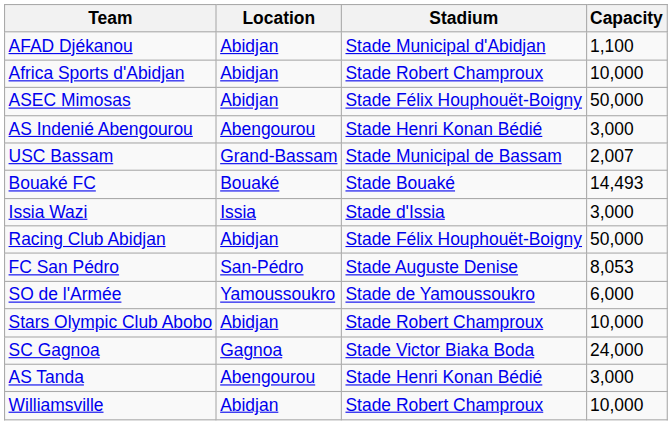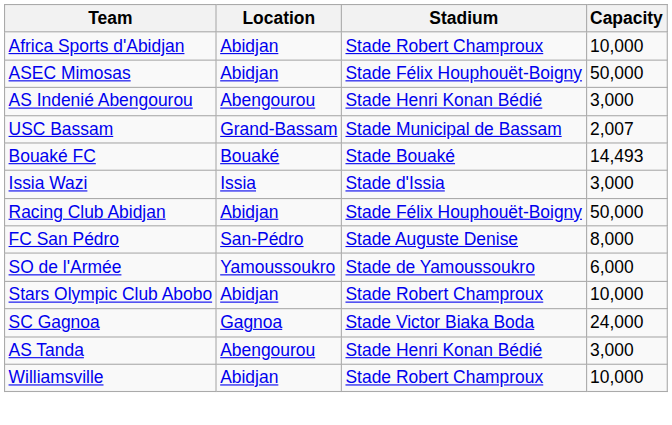 <table class="wikitable sortable">
 <tr>
 <th>Team</th>
 <th>Location</th>
 <th>Stadium</th>
 <th>Capacity</th>
-</tr>
-<tr>
-<td><a href='#'>AFAD Djékanou</a></td>
-<td><a href='#'>Abidjan</a></td>
-<td><a href='#'>Stade Municipal d'Abidjan</a></td>
-<td>1,100</td>
 </tr>
 <tr>
 <td><a href='#'>Africa Sports d'Abidjan</a></td>
 <td><a href='#'>Abidjan</a></td>
 <td><a href='#'>Stade Robert Champroux</a></td>
 <td>10,000</td>
 </tr>
 <tr>
 <td><a href='#'>ASEC Mimosas</a></td>
 <td><a href='#'>Abidjan</a></td>
 <td><a href='#'>Stade Félix Houphouët-Boigny</a></td>
 <td>50,000</td>
 </tr>
 <tr>
 <td><a href='#'>AS Indenié Abengourou</a></td>
 <td><a href='#'>Abengourou</a></td>
 <td><a href='#'>Stade Henri Konan Bédié</a></td>
 <td>3,000</td>
 </tr>
 <tr>
 <td><a href='#'>USC Bassam</a></td>
 <td><a href='#'>Grand-Bassam</a></td>
 <td><a href='#'>Stade Municipal de Bassam</a></td>
 <td>2,007</td>
 </tr>
 <tr>
 <td><a href='#'>Bouaké FC</a></td>
 <td><a href='#'>Bouaké</a></td>
 <td><a href='#'>Stade Bouaké</a></td>
 <td>14,493</td>
 </tr>
 <tr>
 <td><a href='#'>Issia Wazi</a></td>
 <td><a href='#'>Issia</a></td>
 <td><a href='#'>Stade d'Issia</a></td>
 <td>3,000</td>
 </tr>
 <tr>
 <td><a href='#'>Racing Club Abidjan</a></td>
 <td><a href='#'>Abidjan</a></td>
 <td><a href='#'>Stade Félix Houphouët-Boigny</a></td>
 <td>50,000</td>
 </tr>
 <tr>
 <td><a href='#'>FC San Pédro</a></td>
 <td><a href='#'>San-Pédro</a></td>
 <td><a href='#'>Stade Auguste Denise</a></td>
-<td>8,053</td>
+<td>8,000</td>
 </tr>
 <tr>
 <td><a href='#'>SO de l'Armée</a></td>
 <td><a href='#'>Yamoussoukro</a></td>
 <td><a href='#'>Stade de Yamoussoukro</a></td>
 <td>6,000</td>
 </tr>
 <tr>
 <td><a href='#'>Stars Olympic Club Abobo</a></td>
 <td><a href='#'>Abidjan</a></td>
 <td><a href='#'>Stade Robert Champroux</a></td>
 <td>10,000</td>
 </tr>
 <tr>
 <td><a href='#'>SC Gagnoa</a></td>
 <td><a href='#'>Gagnoa</a></td>
 <td><a href='#'>Stade Victor Biaka Boda</a></td>
 <td>24,000</td>
 </tr>
 <tr>
 <td><a href='#'>AS Tanda</a></td>
 <td><a href='#'>Abengourou</a></td>
 <td><a href='#'>Stade Henri Konan Bédié</a></td>
 <td>3,000</td>
 </tr>
 <tr>
 <td><a href='#'>Williamsville</a></td>
 <td><a href='#'>Abidjan</a></td>
 <td><a href='#'>Stade Robert Champroux</a></td>
 <td>10,000</td>
 </tr>
 </table>
